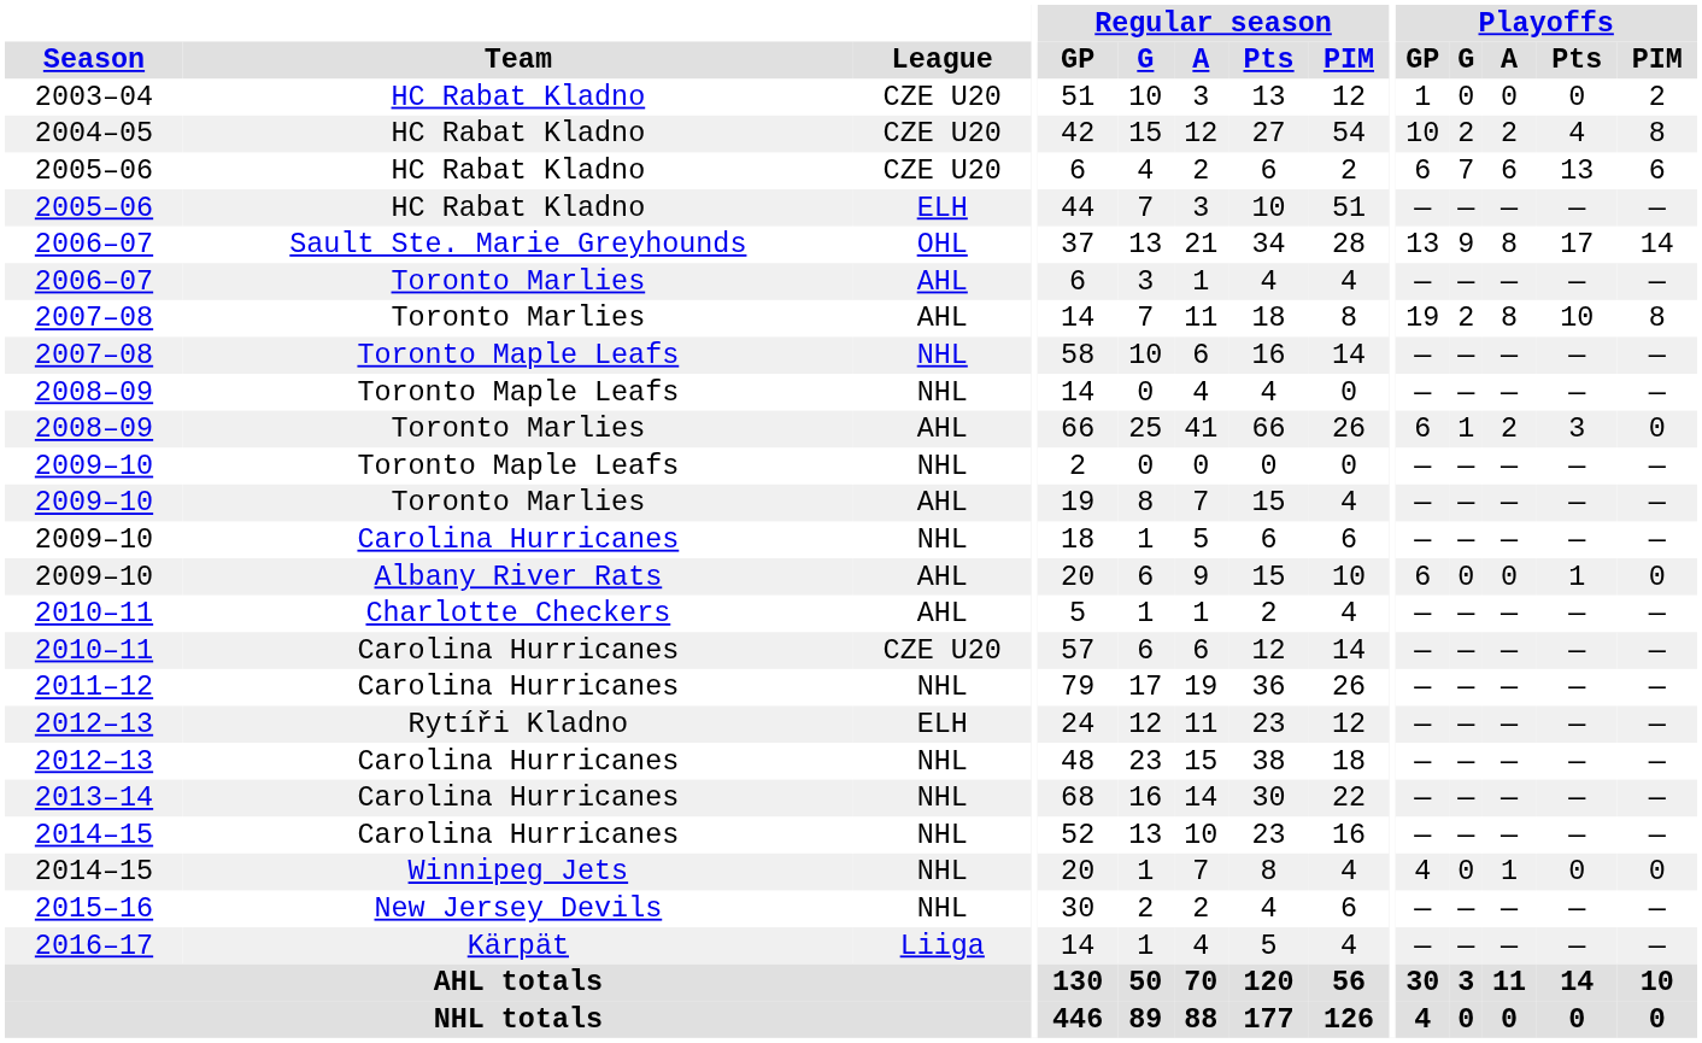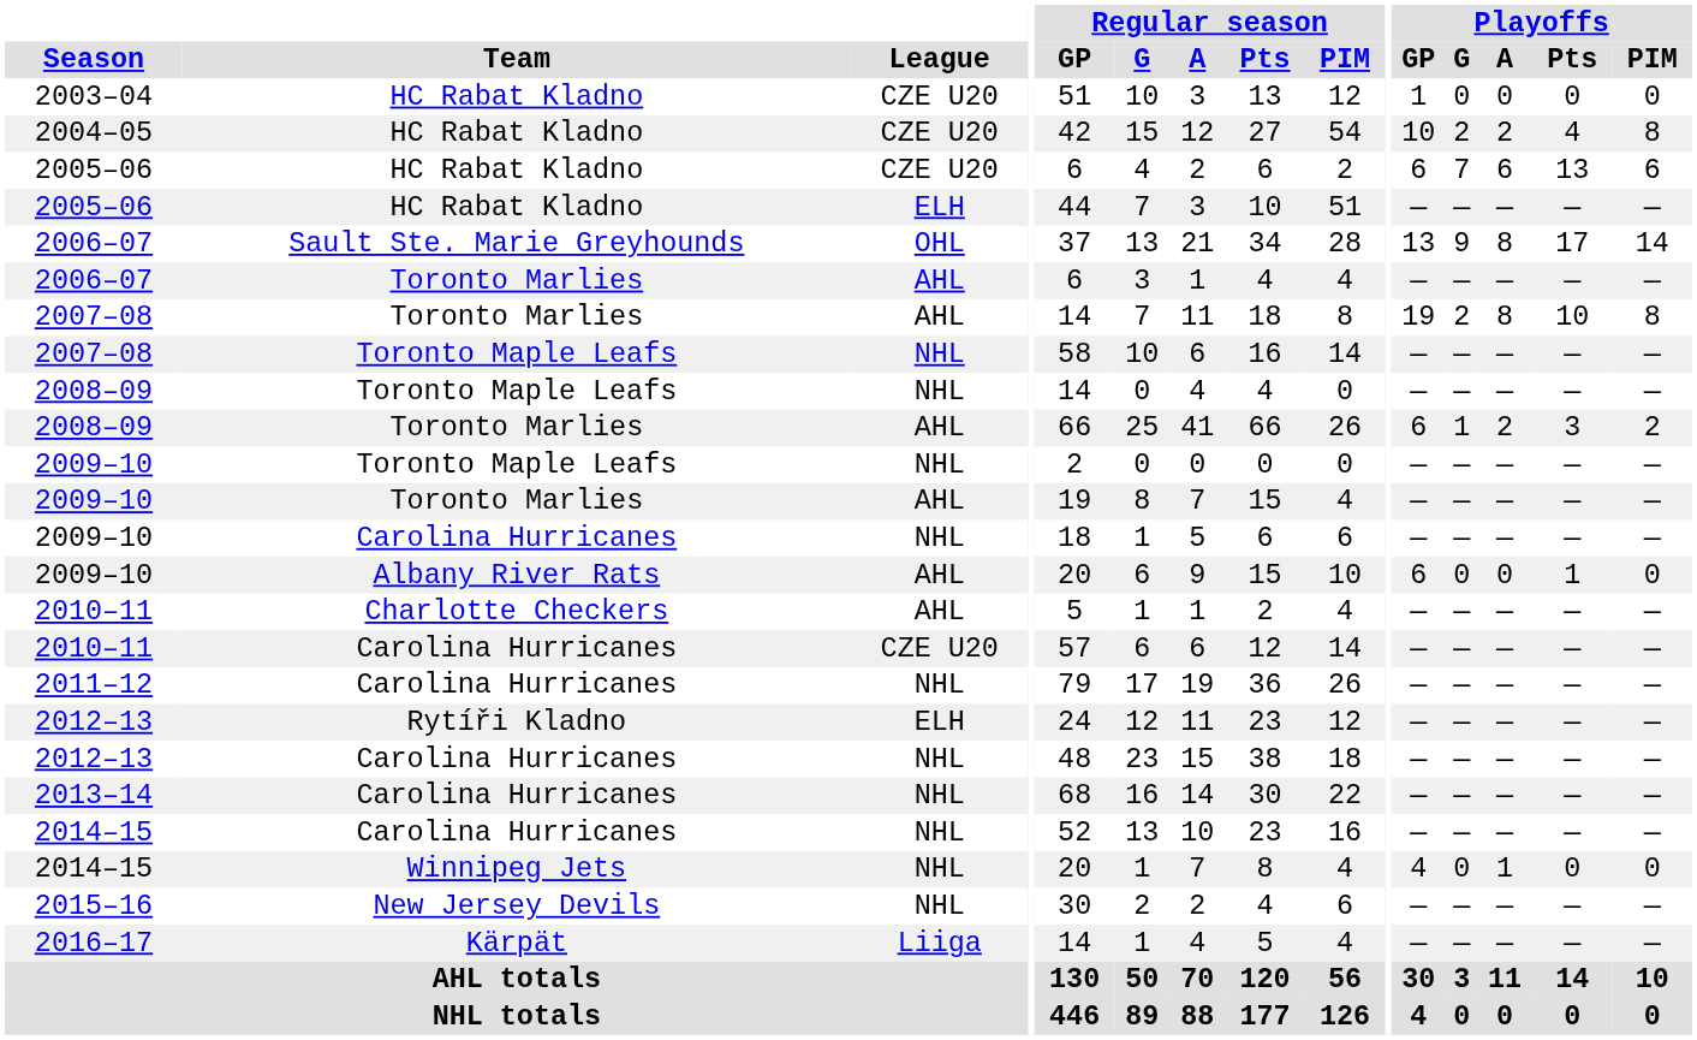 <table border="0" cellpadding="1" cellspacing="0" style="text-align:center; width:60em">
 <tr bgcolor="#e0e0e0">
 <th colspan="3"  bgcolor="#ffffff"></th>
 <th rowspan="99" bgcolor="#ffffff"></th>
 <th colspan="5"><a href='#'>Regular season</a></th>
 <th rowspan="99" bgcolor="#ffffff"></th>
 <th colspan="5"><a href='#'>Playoffs</a></th>
 </tr>
 <tr bgcolor="#e0e0e0">
 <th><a href='#'>Season</a></th>
 <th>Team</th>
 <th>League</th>
 <th>GP</th>
 <th><a href='#'>G</a></th>
 <th><a href='#'>A</a></th>
 <th><a href='#'>Pts</a></th>
 <th><a href='#'>PIM</a></th>
 <th>GP</th>
 <th>G</th>
 <th>A</th>
 <th>Pts</th>
 <th>PIM</th>
 </tr>
 <tr>
 <td>2003–04</td>
 <td><a href='#'>HC Rabat Kladno</a></td>
 <td>CZE U20</td>
 <td>51</td>
 <td>10</td>
 <td>3</td>
 <td>13</td>
 <td>12</td>
 <td>1</td>
 <td>0</td>
 <td>0</td>
 <td>0</td>
-<td>2</td>
+<td>0</td>
 </tr>
 <tr bgcolor="#f0f0f0">
 <td>2004–05</td>
 <td>HC Rabat Kladno</td>
 <td>CZE U20</td>
 <td>42</td>
 <td>15</td>
 <td>12</td>
 <td>27</td>
 <td>54</td>
 <td>10</td>
 <td>2</td>
 <td>2</td>
 <td>4</td>
 <td>8</td>
 </tr>
 <tr>
 <td>2005–06</td>
 <td>HC Rabat Kladno</td>
 <td>CZE U20</td>
 <td>6</td>
 <td>4</td>
 <td>2</td>
 <td>6</td>
 <td>2</td>
 <td>6</td>
 <td>7</td>
 <td>6</td>
 <td>13</td>
 <td>6</td>
 </tr>
 <tr bgcolor="#f0f0f0">
 <td><a href='#'>2005–06</a></td>
 <td>HC Rabat Kladno</td>
 <td><a href='#'>ELH</a></td>
 <td>44</td>
 <td>7</td>
 <td>3</td>
 <td>10</td>
 <td>51</td>
 <td>—</td>
 <td>—</td>
 <td>—</td>
 <td>—</td>
 <td>—</td>
 </tr>
 <tr>
 <td><a href='#'>2006–07</a></td>
 <td><a href='#'>Sault Ste. Marie Greyhounds</a></td>
 <td><a href='#'>OHL</a></td>
 <td>37</td>
 <td>13</td>
 <td>21</td>
 <td>34</td>
 <td>28</td>
 <td>13</td>
 <td>9</td>
 <td>8</td>
 <td>17</td>
 <td>14</td>
 </tr>
 <tr bgcolor="#f0f0f0">
 <td><a href='#'>2006–07</a></td>
 <td><a href='#'>Toronto Marlies</a></td>
 <td><a href='#'>AHL</a></td>
 <td>6</td>
 <td>3</td>
 <td>1</td>
 <td>4</td>
 <td>4</td>
 <td>—</td>
 <td>—</td>
 <td>—</td>
 <td>—</td>
 <td>—</td>
 </tr>
 <tr>
 <td><a href='#'>2007–08</a></td>
 <td>Toronto Marlies</td>
 <td>AHL</td>
 <td>14</td>
 <td>7</td>
 <td>11</td>
 <td>18</td>
 <td>8</td>
 <td>19</td>
 <td>2</td>
 <td>8</td>
 <td>10</td>
 <td>8</td>
 </tr>
 <tr bgcolor="#f0f0f0">
 <td><a href='#'>2007–08</a></td>
 <td><a href='#'>Toronto Maple Leafs</a></td>
 <td><a href='#'>NHL</a></td>
 <td>58</td>
 <td>10</td>
 <td>6</td>
 <td>16</td>
 <td>14</td>
 <td>—</td>
 <td>—</td>
 <td>—</td>
 <td>—</td>
 <td>—</td>
 </tr>
 <tr>
 <td><a href='#'>2008–09</a></td>
 <td>Toronto Maple Leafs</td>
 <td>NHL</td>
 <td>14</td>
 <td>0</td>
 <td>4</td>
 <td>4</td>
 <td>0</td>
 <td>—</td>
 <td>—</td>
 <td>—</td>
 <td>—</td>
 <td>—</td>
 </tr>
 <tr bgcolor="#f0f0f0">
 <td><a href='#'>2008–09</a></td>
 <td>Toronto Marlies</td>
 <td>AHL</td>
 <td>66</td>
 <td>25</td>
 <td>41</td>
 <td>66</td>
 <td>26</td>
 <td>6</td>
 <td>1</td>
 <td>2</td>
 <td>3</td>
-<td>0</td>
+<td>2</td>
 </tr>
 <tr>
 <td><a href='#'>2009–10</a></td>
 <td>Toronto Maple Leafs</td>
 <td>NHL</td>
 <td>2</td>
 <td>0</td>
 <td>0</td>
 <td>0</td>
 <td>0</td>
 <td>—</td>
 <td>—</td>
 <td>—</td>
 <td>—</td>
 <td>—</td>
 </tr>
 <tr bgcolor="#f0f0f0">
 <td><a href='#'>2009–10</a></td>
 <td>Toronto Marlies</td>
 <td>AHL</td>
 <td>19</td>
 <td>8</td>
 <td>7</td>
 <td>15</td>
 <td>4</td>
 <td>—</td>
 <td>—</td>
 <td>—</td>
 <td>—</td>
 <td>—</td>
 </tr>
 <tr>
 <td>2009–10</td>
 <td><a href='#'>Carolina Hurricanes</a></td>
 <td>NHL</td>
 <td>18</td>
 <td>1</td>
 <td>5</td>
 <td>6</td>
 <td>6</td>
 <td>—</td>
 <td>—</td>
 <td>—</td>
 <td>—</td>
 <td>—</td>
 </tr>
 <tr bgcolor="#f0f0f0">
 <td>2009–10</td>
 <td><a href='#'>Albany River Rats</a></td>
 <td>AHL</td>
 <td>20</td>
 <td>6</td>
 <td>9</td>
 <td>15</td>
 <td>10</td>
 <td>6</td>
 <td>0</td>
 <td>0</td>
 <td>1</td>
 <td>0</td>
 </tr>
 <tr>
 <td><a href='#'>2010–11</a></td>
 <td><a href='#'>Charlotte Checkers</a></td>
 <td>AHL</td>
 <td>5</td>
 <td>1</td>
 <td>1</td>
 <td>2</td>
 <td>4</td>
 <td>—</td>
 <td>—</td>
 <td>—</td>
 <td>—</td>
 <td>—</td>
 </tr>
 <tr bgcolor="#f0f0f0">
 <td><a href='#'>2010–11</a></td>
 <td>Carolina Hurricanes</td>
 <td>CZE U20</td>
 <td>57</td>
 <td>6</td>
 <td>6</td>
 <td>12</td>
 <td>14</td>
 <td>—</td>
 <td>—</td>
 <td>—</td>
 <td>—</td>
 <td>—</td>
 </tr>
 <tr>
 <td><a href='#'>2011–12</a></td>
 <td>Carolina Hurricanes</td>
 <td>NHL</td>
 <td>79</td>
 <td>17</td>
 <td>19</td>
 <td>36</td>
 <td>26</td>
 <td>—</td>
 <td>—</td>
 <td>—</td>
 <td>—</td>
 <td>—</td>
 </tr>
 <tr bgcolor="#f0f0f0">
 <td><a href='#'>2012–13</a></td>
 <td>Rytíři Kladno</td>
 <td>ELH</td>
 <td>24</td>
 <td>12</td>
 <td>11</td>
 <td>23</td>
 <td>12</td>
 <td>—</td>
 <td>—</td>
 <td>—</td>
 <td>—</td>
 <td>—</td>
 </tr>
 <tr>
 <td><a href='#'>2012–13</a></td>
 <td>Carolina Hurricanes</td>
 <td>NHL</td>
 <td>48</td>
 <td>23</td>
 <td>15</td>
 <td>38</td>
 <td>18</td>
 <td>—</td>
 <td>—</td>
 <td>—</td>
 <td>—</td>
 <td>—</td>
 </tr>
 <tr bgcolor="#f0f0f0">
 <td><a href='#'>2013–14</a></td>
 <td>Carolina Hurricanes</td>
 <td>NHL</td>
 <td>68</td>
 <td>16</td>
 <td>14</td>
 <td>30</td>
 <td>22</td>
 <td>—</td>
 <td>—</td>
 <td>—</td>
 <td>—</td>
 <td>—</td>
 </tr>
 <tr>
 <td><a href='#'>2014–15</a></td>
 <td>Carolina Hurricanes</td>
 <td>NHL</td>
 <td>52</td>
 <td>13</td>
 <td>10</td>
 <td>23</td>
 <td>16</td>
 <td>—</td>
 <td>—</td>
 <td>—</td>
 <td>—</td>
 <td>—</td>
 </tr>
 <tr bgcolor="#f0f0f0">
 <td>2014–15</td>
 <td><a href='#'>Winnipeg Jets</a></td>
 <td>NHL</td>
 <td>20</td>
 <td>1</td>
 <td>7</td>
 <td>8</td>
 <td>4</td>
 <td>4</td>
 <td>0</td>
 <td>1</td>
 <td>0</td>
 <td>0</td>
 </tr>
 <tr>
 <td><a href='#'>2015–16</a></td>
 <td><a href='#'>New Jersey Devils</a></td>
 <td>NHL</td>
 <td>30</td>
 <td>2</td>
 <td>2</td>
 <td>4</td>
 <td>6</td>
 <td>—</td>
 <td>—</td>
 <td>—</td>
 <td>—</td>
 <td>—</td>
 </tr>
 <tr bgcolor="#f0f0f0">
 <td><a href='#'>2016–17</a></td>
 <td><a href='#'>Kärpät</a></td>
 <td><a href='#'>Liiga</a></td>
 <td>14</td>
 <td>1</td>
 <td>4</td>
 <td>5</td>
 <td>4</td>
 <td>—</td>
 <td>—</td>
 <td>—</td>
 <td>—</td>
 <td>—</td>
 </tr>
 <tr bgcolor="#e0e0e0">
 <th colspan="3">AHL totals</th>
 <th>130</th>
 <th>50</th>
 <th>70</th>
 <th>120</th>
 <th>56</th>
 <th>30</th>
 <th>3</th>
 <th>11</th>
 <th>14</th>
 <th>10</th>
 </tr>
 <tr bgcolor="#e0e0e0">
 <th colspan="3">NHL totals</th>
 <th>446</th>
 <th>89</th>
 <th>88</th>
 <th>177</th>
 <th>126</th>
 <th>4</th>
 <th>0</th>
 <th>0</th>
 <th>0</th>
 <th>0</th>
 </tr>
 </table>
